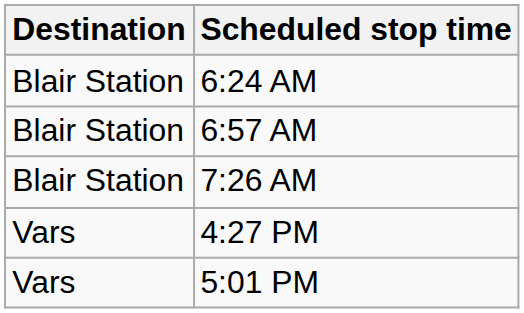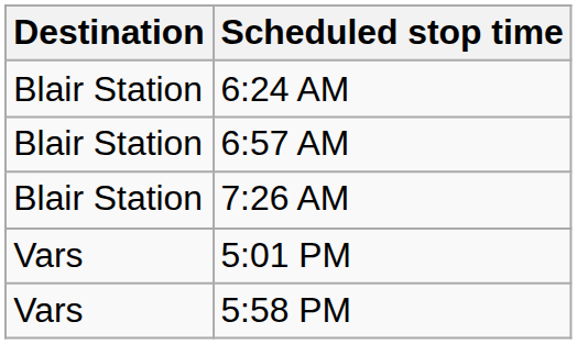 <table class="wikitable sortable">
 <tr>
 <th>Destination</th>
 <th>Scheduled stop time</th>
 </tr>
 <tr>
 <td>Blair Station</td>
 <td>6:24 AM</td>
 </tr>
 <tr>
 <td>Blair Station</td>
 <td>6:57 AM</td>
 </tr>
 <tr>
 <td>Blair Station</td>
 <td>7:26 AM</td>
 </tr>
 <tr>
 <td>Vars</td>
-<td>4:27 PM</td>
+<td>5:01 PM</td>
 </tr>
 <tr>
 <td>Vars</td>
-<td>5:01 PM</td>
+<td>5:58 PM</td>
 </tr>
 </table>
